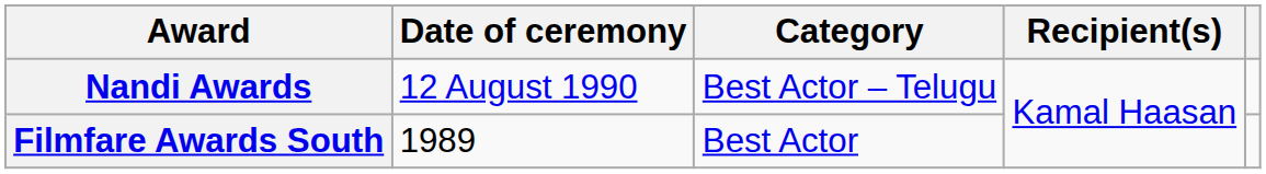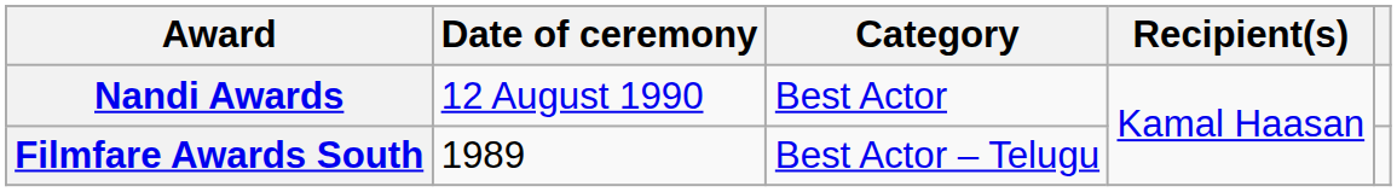 <table class="wikitable plainrowheaders sortable">
 <tr>
 <th scope="col">Award</th>
 <th scope="col">Date of ceremony</th>
 <th scope="col">Category</th>
 <th scope="col">Recipient(s)</th>
 <th scope="col" class="unsortable"></th>
 </tr>
 <tr>
 <th scope="row"><a href='#'>Nandi Awards</a></th>
 <td><a href='#'>12 August 1990</a></td>
-<td><a href='#'>Best Actor – Telugu</a></td>
+<td><a href='#'>Best Actor</a></td>
 <td rowspan="2"><a href='#'>Kamal Haasan</a></td>
 <td style="text-align:center;"></td>
 </tr>
 <tr>
 <th scope="row"><a href='#'>Filmfare Awards South</a></th>
 <td> 1989</td>
-<td><a href='#'>Best Actor</a></td>
+<td><a href='#'>Best Actor – Telugu</a></td>
 <td style="text-align:center;"><br></td>
 </tr>
 </table>
